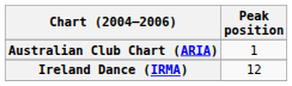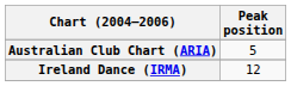 <table class="wikitable sortable plainrowheaders" style="text-align:center">
 <tr>
 <th>Chart (2004–2006)</th>
 <th>Peak<br>position</th>
 </tr>
 <tr>
 </tr>
 <tr>
 <th scope="row">Australian Club Chart (<a href='#'>ARIA</a>)</th>
-<td>1</td>
+<td>5</td>
 </tr>
 <tr>
 </tr>
 <tr>
 </tr>
 <tr>
 </tr>
 <tr>
 </tr>
 <tr>
 </tr>
 <tr>
 <th scope="row">Ireland Dance (<a href='#'>IRMA</a>)</th>
 <td>12</td>
 </tr>
 <tr>
 </tr>
 <tr>
 </tr>
 <tr>
 </tr>
 <tr>
 </tr>
 <tr>
 </tr>
 <tr>
 </tr>
 </table>
